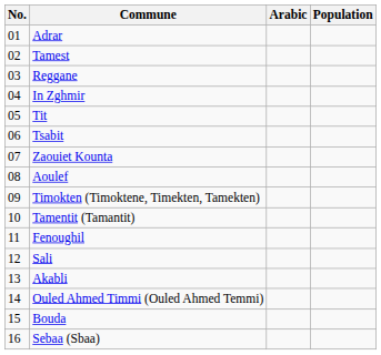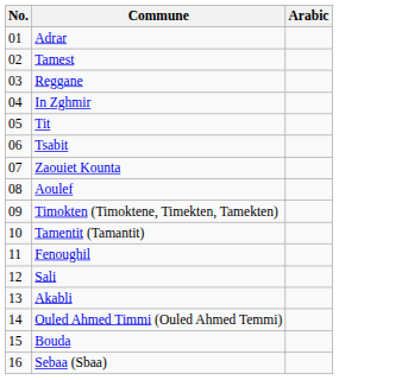 <table class="wikitable sortable">
 <tr>
 <th>No.</th>
 <th>Commune </th>
 <th>Arabic </th>
-<th>Population </th>
 </tr>
 <tr>
 <td>01</td>
 <td><a href='#'>Adrar</a></td>
 <td></td>
-<td align="right"></td>
 </tr>
 <tr>
 <td>02</td>
 <td><a href='#'>Tamest</a></td>
 <td></td>
-<td align="right"></td>
 </tr>
 <tr>
 <td>03</td>
 <td><a href='#'>Reggane</a></td>
 <td></td>
-<td align="right"></td>
 </tr>
 <tr>
 <td>04</td>
 <td><a href='#'>In Zghmir</a></td>
 <td></td>
-<td align="right"></td>
 </tr>
 <tr>
 <td>05</td>
 <td><a href='#'>Tit</a></td>
 <td></td>
-<td align="right"></td>
 </tr>
 <tr>
 <td>06</td>
 <td><a href='#'>Tsabit</a></td>
 <td></td>
-<td align="right"></td>
 </tr>
 <tr>
 <td>07</td>
 <td><a href='#'>Zaouiet Kounta</a></td>
 <td></td>
-<td align="right"></td>
 </tr>
 <tr>
 <td>08</td>
 <td><a href='#'>Aoulef</a></td>
 <td></td>
-<td align="right"></td>
 </tr>
 <tr>
 <td>09</td>
 <td><a href='#'>Timokten</a> (Timoktene, Timekten, Tamekten)</td>
 <td></td>
-<td align="right"></td>
 </tr>
 <tr>
 <td>10</td>
 <td><a href='#'>Tamentit</a> (Tamantit)</td>
 <td></td>
-<td align="right"></td>
 </tr>
 <tr>
 <td>11</td>
 <td><a href='#'>Fenoughil</a></td>
 <td></td>
-<td align="right"></td>
 </tr>
 <tr>
 <td>12</td>
 <td><a href='#'>Sali</a></td>
 <td></td>
-<td align="right"></td>
 </tr>
 <tr>
 <td>13</td>
 <td><a href='#'>Akabli</a></td>
 <td></td>
-<td align="right"></td>
 </tr>
 <tr>
 <td>14</td>
 <td><a href='#'>Ouled Ahmed Timmi</a> (Ouled Ahmed Temmi)</td>
 <td></td>
-<td align="right"></td>
 </tr>
 <tr>
 <td>15</td>
 <td><a href='#'>Bouda</a></td>
 <td></td>
-<td align="right"></td>
 </tr>
 <tr>
 <td>16</td>
 <td><a href='#'>Sebaa</a> (Sbaa)</td>
 <td></td>
-<td align="right"></td>
 </tr>
 </table>
